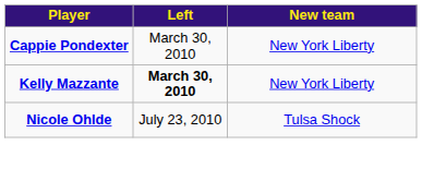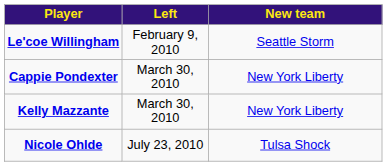 <table class="wikitable" style="text-align: center">
 <tr align="center"  bgcolor="#dddddd">
 <td style="background:#32127A;color:#FDE910; width:140px"><strong>Player</strong></td>
 <td style="background:#32127A;color:#FDE910; width:100px"><strong>Left</strong></td>
 <td style="background:#32127A;color:#FDE910; width:210px"><strong>New team</strong></td>
+</tr>
+<tr style="height:40px">
+<td><strong><a href='#'>Le'coe Willingham</a></strong></td>
+<td>February 9, 2010</td>
+<td><a href='#'>Seattle Storm</a></td>
 </tr>
 <tr style="height:40px">
 <td><strong><a href='#'>Cappie Pondexter</a></strong></td>
 <td>March 30, 2010</td>
 <td><a href='#'>New York Liberty</a></td>
 </tr>
 <tr style="height:40px">
 <td><strong><a href='#'>Kelly Mazzante</a></strong></td>
-<td><strong>March 30, 2010</strong></td>
+<td>March 30, 2010</td>
 <td><a href='#'>New York Liberty</a></td>
 </tr>
 <tr style="height:40px">
 <td><strong><a href='#'>Nicole Ohlde</a></strong></td>
 <td>July 23, 2010</td>
 <td><a href='#'>Tulsa Shock</a></td>
 </tr>
 </table>
